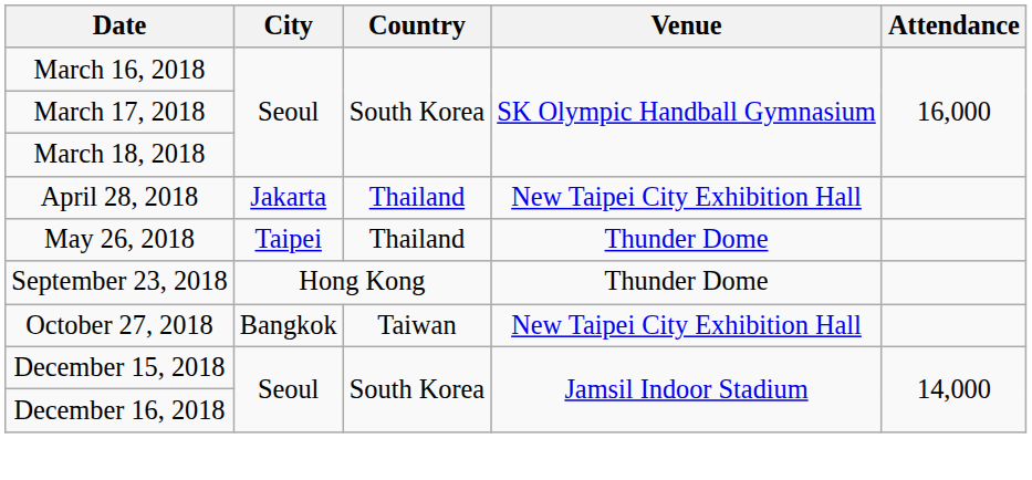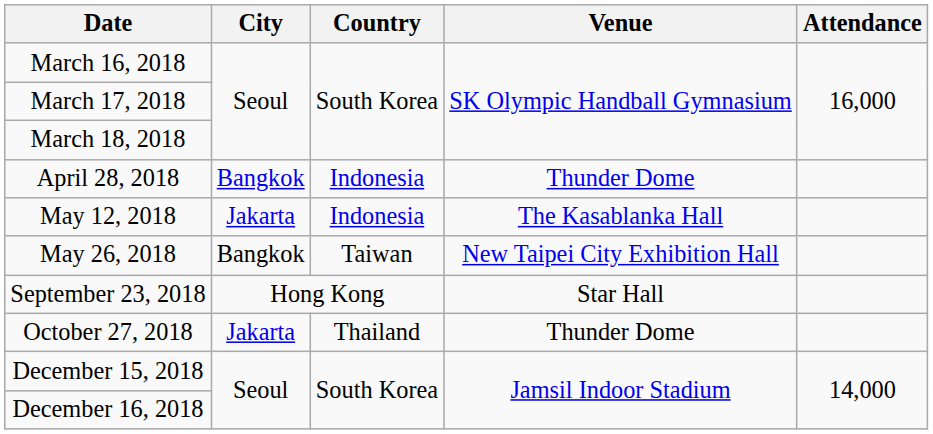 <table class="wikitable" style="text-align:center;">
 <tr>
 <th>Date</th>
 <th>City</th>
 <th>Country</th>
 <th>Venue</th>
 <th>Attendance</th>
 </tr>
 <tr>
 <td>March 16, 2018</td>
 <td rowspan="3">Seoul</td>
 <td rowspan="3">South Korea</td>
 <td rowspan="3"><a href='#'>SK Olympic Handball Gymnasium</a></td>
 <td rowspan="3">16,000</td>
 </tr>
 <tr>
 <td>March 17, 2018</td>
 </tr>
 <tr>
 <td>March 18, 2018</td>
 </tr>
 <tr>
 <td>April 28, 2018</td>
+<td><a href='#'>Bangkok</a></td>
+<td><a href='#'>Indonesia</a></td>
+<td><a href='#'>Thunder Dome</a></td>
+<td></td>
+</tr>
+<tr>
+<td>May 12, 2018</td>
 <td><a href='#'>Jakarta</a></td>
-<td><a href='#'>Thailand</a></td>
-<td><a href='#'>New Taipei City Exhibition Hall</a></td>
+<td><a href='#'>Indonesia</a></td>
+<td><a href='#'>The Kasablanka Hall</a></td>
 <td></td>
 </tr>
 <tr>
 <td>May 26, 2018</td>
-<td><a href='#'>Taipei</a></td>
-<td>Thailand</td>
-<td><a href='#'>Thunder Dome</a></td>
+<td>Bangkok</td>
+<td>Taiwan</td>
+<td><a href='#'>New Taipei City Exhibition Hall</a></td>
 <td></td>
 </tr>
 <tr>
 <td>September 23, 2018</td>
 <td colspan="2">Hong Kong</td>
-<td>Thunder Dome</td>
+<td>Star Hall</td>
 <td></td>
 </tr>
 <tr>
 <td>October 27, 2018</td>
-<td>Bangkok</td>
-<td>Taiwan</td>
-<td><a href='#'>New Taipei City Exhibition Hall</a></td>
+<td><a href='#'>Jakarta</a></td>
+<td>Thailand</td>
+<td>Thunder Dome</td>
 <td></td>
 </tr>
 <tr>
 <td>December 15, 2018</td>
 <td rowspan="2">Seoul</td>
 <td rowspan="2">South Korea</td>
 <td rowspan="2"><a href='#'>Jamsil Indoor Stadium</a></td>
 <td rowspan="2">14,000</td>
 </tr>
 <tr>
 <td>December 16, 2018</td>
 </tr>
 </table>
